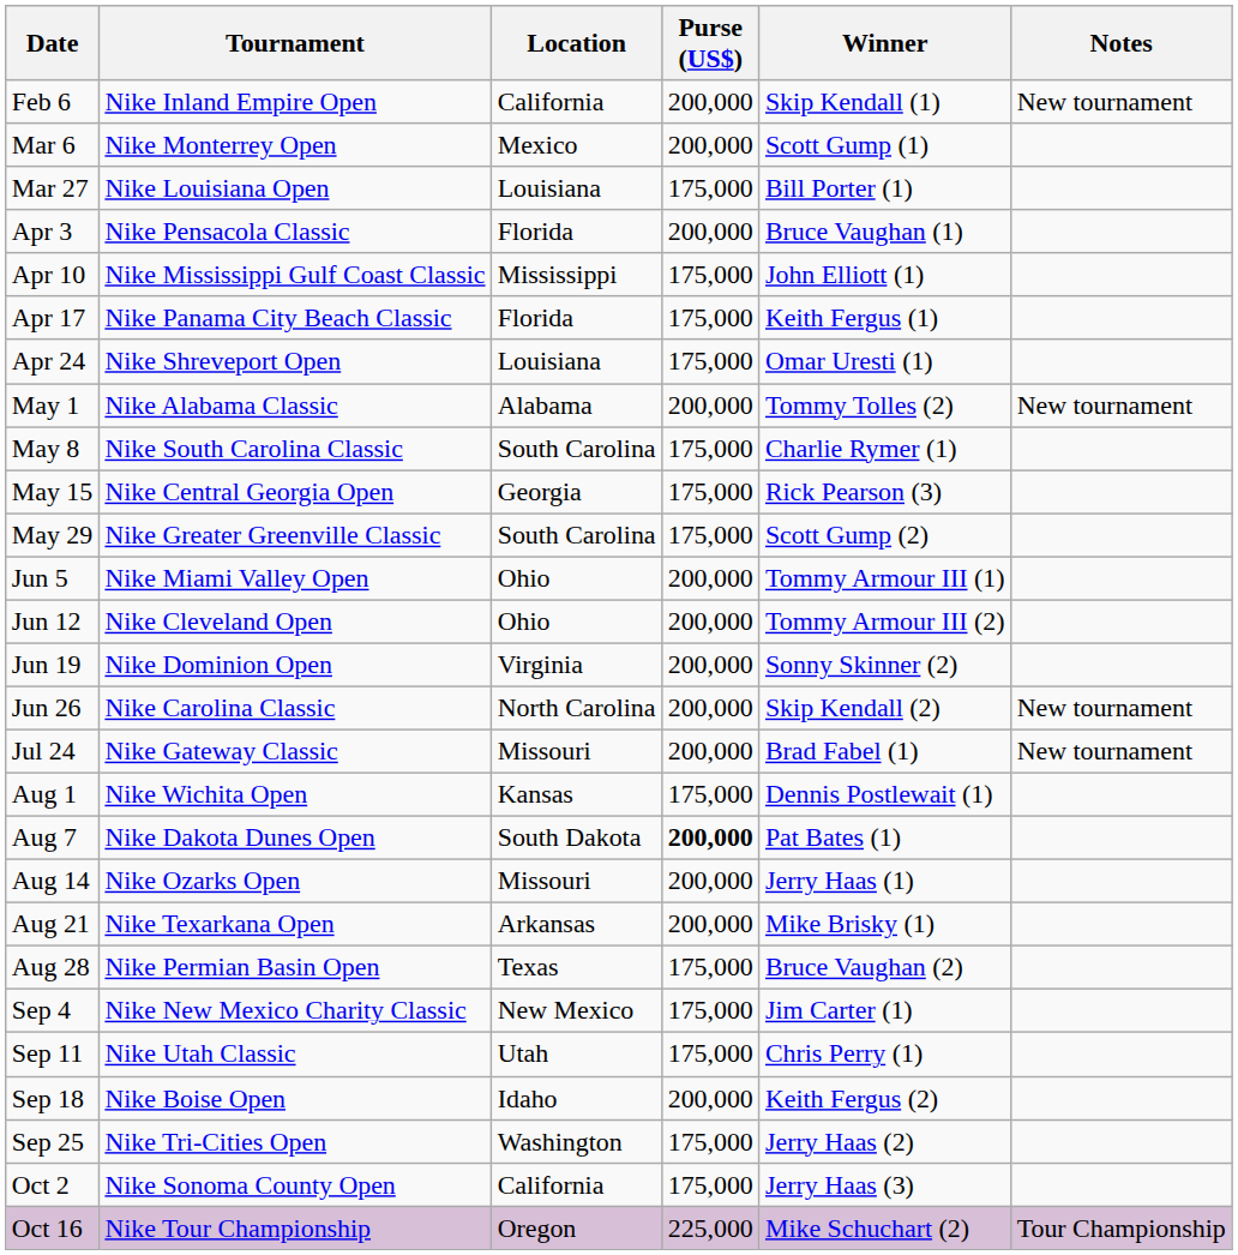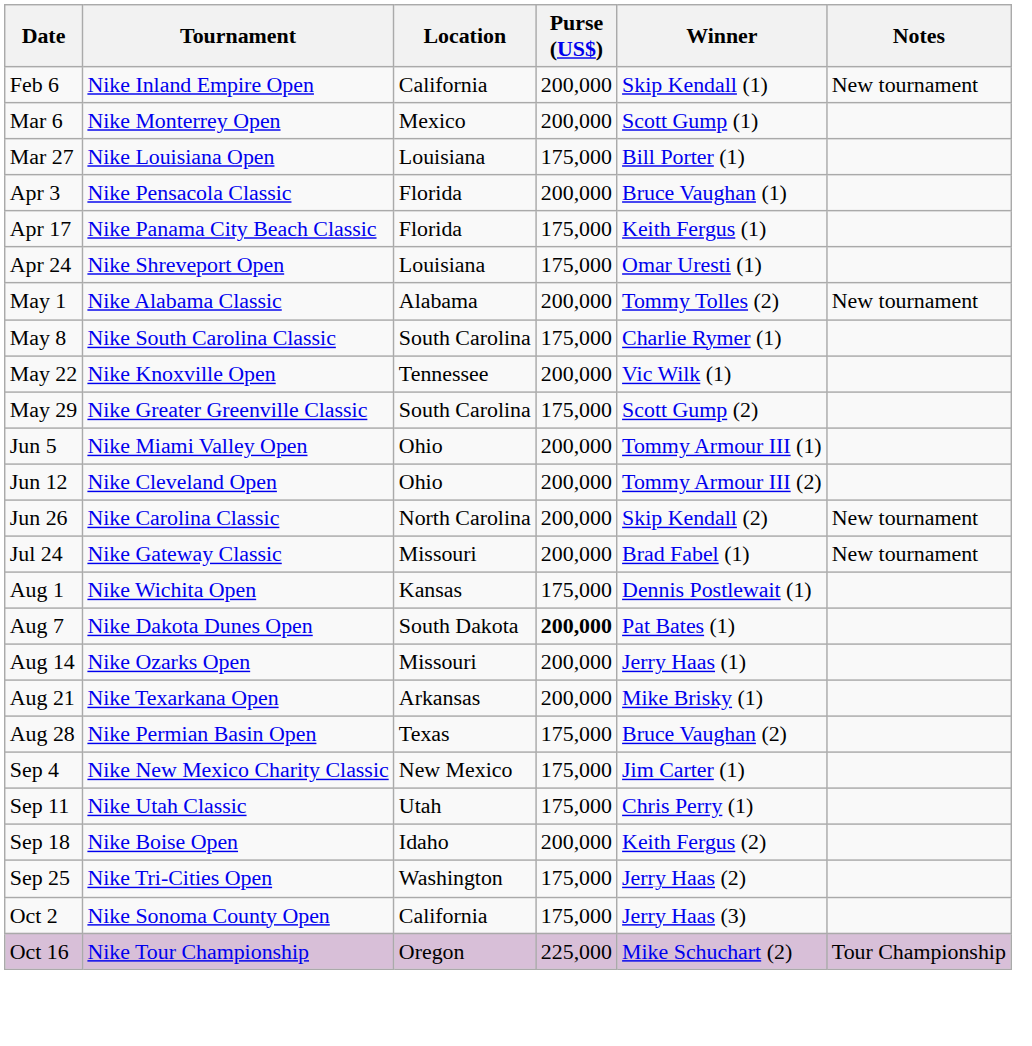 <table class="wikitable" style="font-size:95%">
 <tr>
 <th>Date</th>
 <th>Tournament</th>
 <th>Location</th>
 <th>Purse<br>(<a href='#'>US$</a>)</th>
 <th>Winner</th>
 <th>Notes</th>
 </tr>
 <tr>
 <td>Feb 6</td>
 <td><a href='#'>Nike Inland Empire Open</a></td>
 <td>California</td>
 <td align=right>200,000</td>
 <td> <a href='#'>Skip Kendall</a> (1)</td>
 <td>New tournament</td>
 </tr>
 <tr>
 <td>Mar 6</td>
 <td><a href='#'>Nike Monterrey Open</a></td>
 <td>Mexico</td>
 <td align=right>200,000</td>
 <td> <a href='#'>Scott Gump</a> (1)</td>
 <td></td>
 </tr>
 <tr>
 <td>Mar 27</td>
 <td><a href='#'>Nike Louisiana Open</a></td>
 <td>Louisiana</td>
 <td align=right>175,000</td>
 <td> <a href='#'>Bill Porter</a> (1)</td>
 <td></td>
 </tr>
 <tr>
 <td>Apr 3</td>
 <td><a href='#'>Nike Pensacola Classic</a></td>
 <td>Florida</td>
 <td align=right>200,000</td>
 <td> <a href='#'>Bruce Vaughan</a> (1)</td>
 <td></td>
 </tr>
 <tr>
-<td>Apr 10</td>
-<td><a href='#'>Nike Mississippi Gulf Coast Classic</a></td>
-<td>Mississippi</td>
-<td align=right>175,000</td>
-<td> <a href='#'>John Elliott</a> (1)</td>
-<td></td>
-</tr>
-<tr>
 <td>Apr 17</td>
 <td><a href='#'>Nike Panama City Beach Classic</a></td>
 <td>Florida</td>
 <td align=right>175,000</td>
 <td> <a href='#'>Keith Fergus</a> (1)</td>
 <td></td>
 </tr>
 <tr>
 <td>Apr 24</td>
 <td><a href='#'>Nike Shreveport Open</a></td>
 <td>Louisiana</td>
 <td align=right>175,000</td>
 <td> <a href='#'>Omar Uresti</a> (1)</td>
 <td></td>
 </tr>
 <tr>
 <td>May 1</td>
 <td><a href='#'>Nike Alabama Classic</a></td>
 <td>Alabama</td>
 <td align=right>200,000</td>
 <td> <a href='#'>Tommy Tolles</a> (2)</td>
 <td>New tournament</td>
 </tr>
 <tr>
 <td>May 8</td>
 <td><a href='#'>Nike South Carolina Classic</a></td>
 <td>South Carolina</td>
 <td align=right>175,000</td>
 <td> <a href='#'>Charlie Rymer</a> (1)</td>
 <td></td>
 </tr>
 <tr>
-<td>May 15</td>
-<td><a href='#'>Nike Central Georgia Open</a></td>
-<td>Georgia</td>
-<td align=right>175,000</td>
-<td> <a href='#'>Rick Pearson</a> (3)</td>
+<td>May 22</td>
+<td><a href='#'>Nike Knoxville Open</a></td>
+<td>Tennessee</td>
+<td align=right>200,000</td>
+<td> <a href='#'>Vic Wilk</a> (1)</td>
 <td></td>
 </tr>
 <tr>
 <td>May 29</td>
 <td><a href='#'>Nike Greater Greenville Classic</a></td>
 <td>South Carolina</td>
 <td align=right>175,000</td>
 <td> <a href='#'>Scott Gump</a> (2)</td>
 <td></td>
 </tr>
 <tr>
 <td>Jun 5</td>
 <td><a href='#'>Nike Miami Valley Open</a></td>
 <td>Ohio</td>
 <td align=right>200,000</td>
 <td> <a href='#'>Tommy Armour III</a> (1)</td>
 <td></td>
 </tr>
 <tr>
 <td>Jun 12</td>
 <td><a href='#'>Nike Cleveland Open</a></td>
 <td>Ohio</td>
 <td align=right>200,000</td>
 <td> <a href='#'>Tommy Armour III</a> (2)</td>
-<td></td>
-</tr>
-<tr>
-<td>Jun 19</td>
-<td><a href='#'>Nike Dominion Open</a></td>
-<td>Virginia</td>
-<td align=right>200,000</td>
-<td> <a href='#'>Sonny Skinner</a> (2)</td>
 <td></td>
 </tr>
 <tr>
 <td>Jun 26</td>
 <td><a href='#'>Nike Carolina Classic</a></td>
 <td>North Carolina</td>
 <td align=right>200,000</td>
 <td> <a href='#'>Skip Kendall</a> (2)</td>
 <td>New tournament</td>
 </tr>
 <tr>
 <td>Jul 24</td>
 <td><a href='#'>Nike Gateway Classic</a></td>
 <td>Missouri</td>
 <td align=right>200,000</td>
 <td> <a href='#'>Brad Fabel</a> (1)</td>
 <td>New tournament</td>
 </tr>
 <tr>
 <td>Aug 1</td>
 <td><a href='#'>Nike Wichita Open</a></td>
 <td>Kansas</td>
 <td align=right>175,000</td>
 <td> <a href='#'>Dennis Postlewait</a> (1)</td>
 <td></td>
 </tr>
 <tr>
 <td>Aug 7</td>
 <td><a href='#'>Nike Dakota Dunes Open</a></td>
 <td>South Dakota</td>
 <td align=right><strong>200,000</strong></td>
 <td> <a href='#'>Pat Bates</a> (1)</td>
 <td></td>
 </tr>
 <tr>
 <td>Aug 14</td>
 <td><a href='#'>Nike Ozarks Open</a></td>
 <td>Missouri</td>
 <td align=right>200,000</td>
 <td> <a href='#'>Jerry Haas</a> (1)</td>
 <td></td>
 </tr>
 <tr>
 <td>Aug 21</td>
 <td><a href='#'>Nike Texarkana Open</a></td>
 <td>Arkansas</td>
 <td align=right>200,000</td>
 <td> <a href='#'>Mike Brisky</a> (1)</td>
 <td></td>
 </tr>
 <tr>
 <td>Aug 28</td>
 <td><a href='#'>Nike Permian Basin Open</a></td>
 <td>Texas</td>
 <td align=right>175,000</td>
 <td> <a href='#'>Bruce Vaughan</a> (2)</td>
 <td></td>
 </tr>
 <tr>
 <td>Sep 4</td>
 <td><a href='#'>Nike New Mexico Charity Classic</a></td>
 <td>New Mexico</td>
 <td align=right>175,000</td>
 <td> <a href='#'>Jim Carter</a> (1)</td>
 <td></td>
 </tr>
 <tr>
 <td>Sep 11</td>
 <td><a href='#'>Nike Utah Classic</a></td>
 <td>Utah</td>
 <td align=right>175,000</td>
 <td> <a href='#'>Chris Perry</a> (1)</td>
 <td></td>
 </tr>
 <tr>
 <td>Sep 18</td>
 <td><a href='#'>Nike Boise Open</a></td>
 <td>Idaho</td>
 <td align=right>200,000</td>
 <td> <a href='#'>Keith Fergus</a> (2)</td>
 <td></td>
 </tr>
 <tr>
 <td>Sep 25</td>
 <td><a href='#'>Nike Tri-Cities Open</a></td>
 <td>Washington</td>
 <td align=right>175,000</td>
 <td> <a href='#'>Jerry Haas</a> (2)</td>
 <td></td>
 </tr>
 <tr>
 <td>Oct 2</td>
 <td><a href='#'>Nike Sonoma County Open</a></td>
 <td>California</td>
 <td align=right>175,000</td>
 <td> <a href='#'>Jerry Haas</a> (3)</td>
 <td></td>
 </tr>
 <tr style="background:thistle;">
 <td>Oct 16</td>
 <td><a href='#'>Nike Tour Championship</a></td>
 <td>Oregon</td>
 <td align=right>225,000</td>
 <td> <a href='#'>Mike Schuchart</a> (2)</td>
 <td>Tour Championship</td>
 </tr>
 </table>
